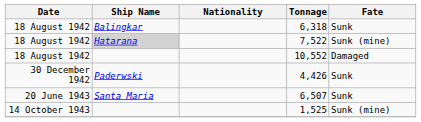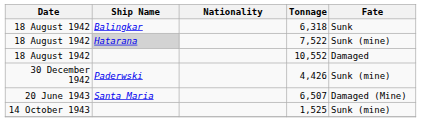 <table class="wikitable sortable" style="margin: 1em auto 1em auto;" style="margin: 1em auto 1em auto;">
 <tr>
 <th width="120px">Date</th>
 <th width="120px">Ship Name</th>
 <th width="150px">Nationality</th>
 <th width="25px">Tonnage</th>
 <th width="120px">Fate</th>
 </tr>
 <tr>
 <td align="right">18 August 1942</td>
 <td align="left"><a href='#'><em>Balingkar</em></a></td>
 <td align="left"></td>
 <td align="right">6,318</td>
 <td align="left">Sunk</td>
 </tr>
 <tr>
 <td align="right">18 August 1942</td>
 <td align="left" style="background: lightgrey;"><a href='#'><em>Hatarana</em></a></td>
 <td align="left"></td>
 <td align="right">7,522</td>
 <td align="left">Sunk (mine)</td>
 </tr>
 <tr>
 <td align="right">18 August 1942</td>
 <td align="left"></td>
 <td align="left"></td>
 <td align="right">10,552</td>
 <td align="left">Damaged</td>
 </tr>
 <tr>
 <td align="right">30 December 1942</td>
 <td align="left"><a href='#'><em>Paderwski</em></a></td>
 <td align="left"></td>
 <td align="right">4,426</td>
-<td align="left">Sunk</td>
+<td align="left">Sunk (mine)</td>
 </tr>
 <tr>
 <td align="right">20 June 1943</td>
 <td align="left"><a href='#'><em>Santa Maria</em></a></td>
 <td align="left"></td>
 <td align="right">6,507</td>
-<td align="left">Sunk</td>
+<td align="left">Damaged (Mine)</td>
 </tr>
 <tr>
 <td align="right">14 October 1943</td>
 <td align="left"></td>
 <td align="left"></td>
 <td align="right">1,525</td>
 <td align="left">Sunk (mine)</td>
 </tr>
 <tr>
 </tr>
 </table>
